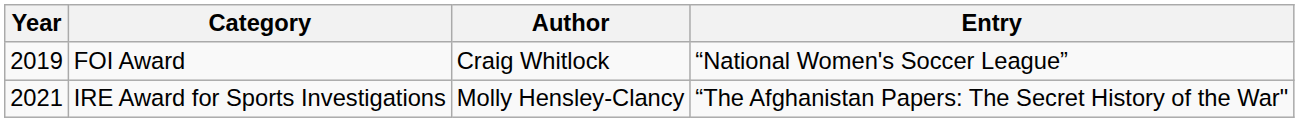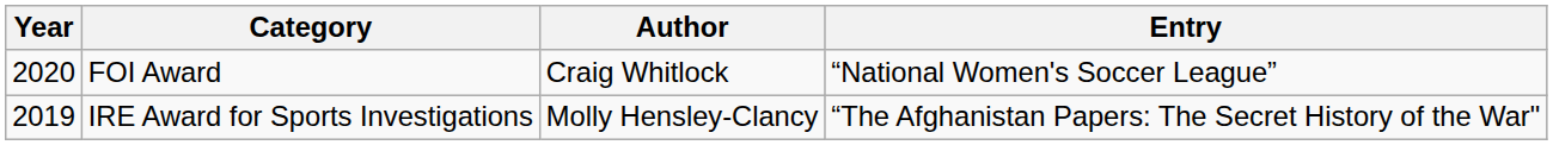 <table class="wikitable">
 <tr>
 <th>Year</th>
 <th>Category</th>
 <th>Author</th>
 <th>Entry</th>
 </tr>
 <tr>
-<td>2019</td>
+<td>2020</td>
 <td>FOI Award</td>
 <td>Craig Whitlock</td>
 <td>“National Women's Soccer League”</td>
 </tr>
 <tr>
-<td>2021</td>
+<td>2019</td>
 <td>IRE Award for Sports Investigations</td>
 <td>Molly Hensley-Clancy</td>
 <td>“The Afghanistan Papers: The Secret History of the War"</td>
 </tr>
 </table>
